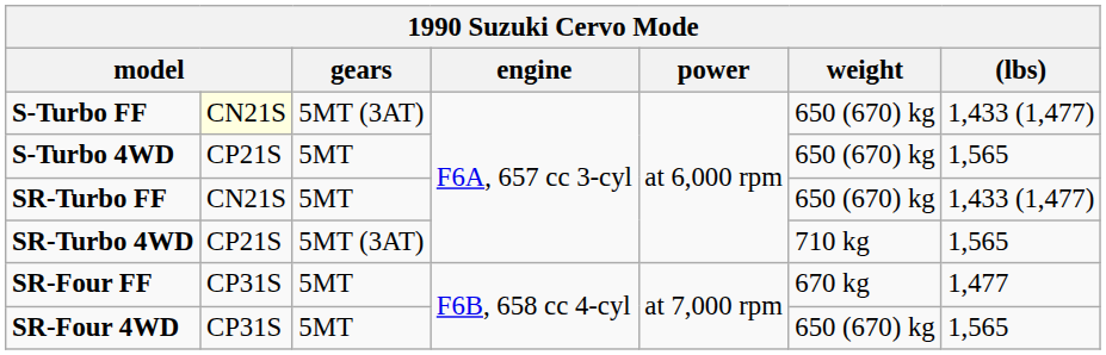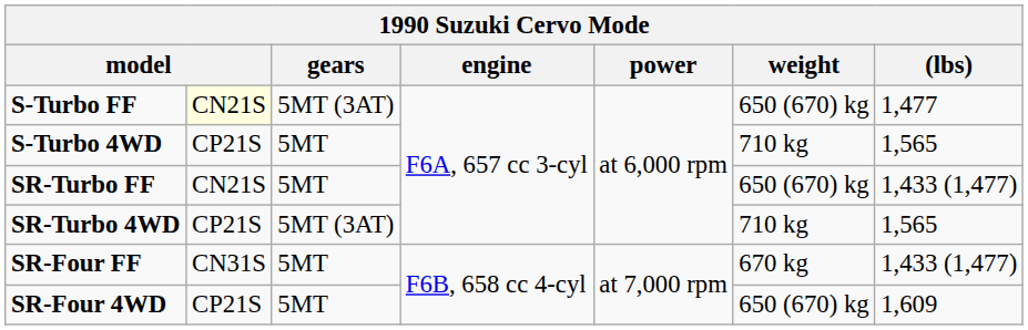 <table class="wikitable">
 <tr>
 <th colspan="7"><strong>1990 Suzuki Cervo Mode</strong></th>
 </tr>
 <tr>
 <th colspan="2">model</th>
 <th>gears</th>
 <th>engine</th>
 <th>power</th>
 <th>weight</th>
 <th>(lbs)</th>
 </tr>
 <tr>
 <td><strong>S-Turbo FF</strong></td>
 <td style="background: lightyellow;">CN21S</td>
 <td>5MT (3AT)</td>
 <td rowspan=4><a href='#'>F6A</a>, 657 cc 3-cyl</td>
 <td rowspan=4> at 6,000 rpm</td>
 <td>650 (670) kg</td>
-<td>1,433 (1,477)</td>
+<td>1,477</td>
 </tr>
 <tr>
 <td><strong>S-Turbo 4WD</strong></td>
 <td>CP21S</td>
 <td>5MT</td>
-<td>650 (670) kg</td>
+<td>710 kg</td>
 <td>1,565</td>
 </tr>
 <tr>
 <td><strong>SR-Turbo FF</strong></td>
 <td>CN21S</td>
 <td>5MT</td>
 <td>650 (670) kg</td>
 <td>1,433 (1,477)</td>
 </tr>
 <tr>
 <td><strong>SR-Turbo 4WD</strong></td>
 <td>CP21S</td>
 <td>5MT (3AT)</td>
 <td>710 kg</td>
 <td>1,565</td>
 </tr>
 <tr>
 <td><strong>SR-Four FF</strong></td>
-<td>CP31S</td>
+<td>CN31S</td>
 <td>5MT</td>
 <td rowspan=2><a href='#'>F6B</a>, 658 cc 4-cyl</td>
 <td rowspan=2> at 7,000 rpm</td>
 <td>670 kg</td>
-<td>1,477</td>
+<td>1,433 (1,477)</td>
 </tr>
 <tr>
 <td><strong>SR-Four 4WD</strong></td>
-<td>CP31S</td>
+<td>CP21S</td>
 <td>5MT</td>
 <td>650 (670) kg</td>
-<td>1,565</td>
+<td>1,609</td>
 </tr>
 </table>
